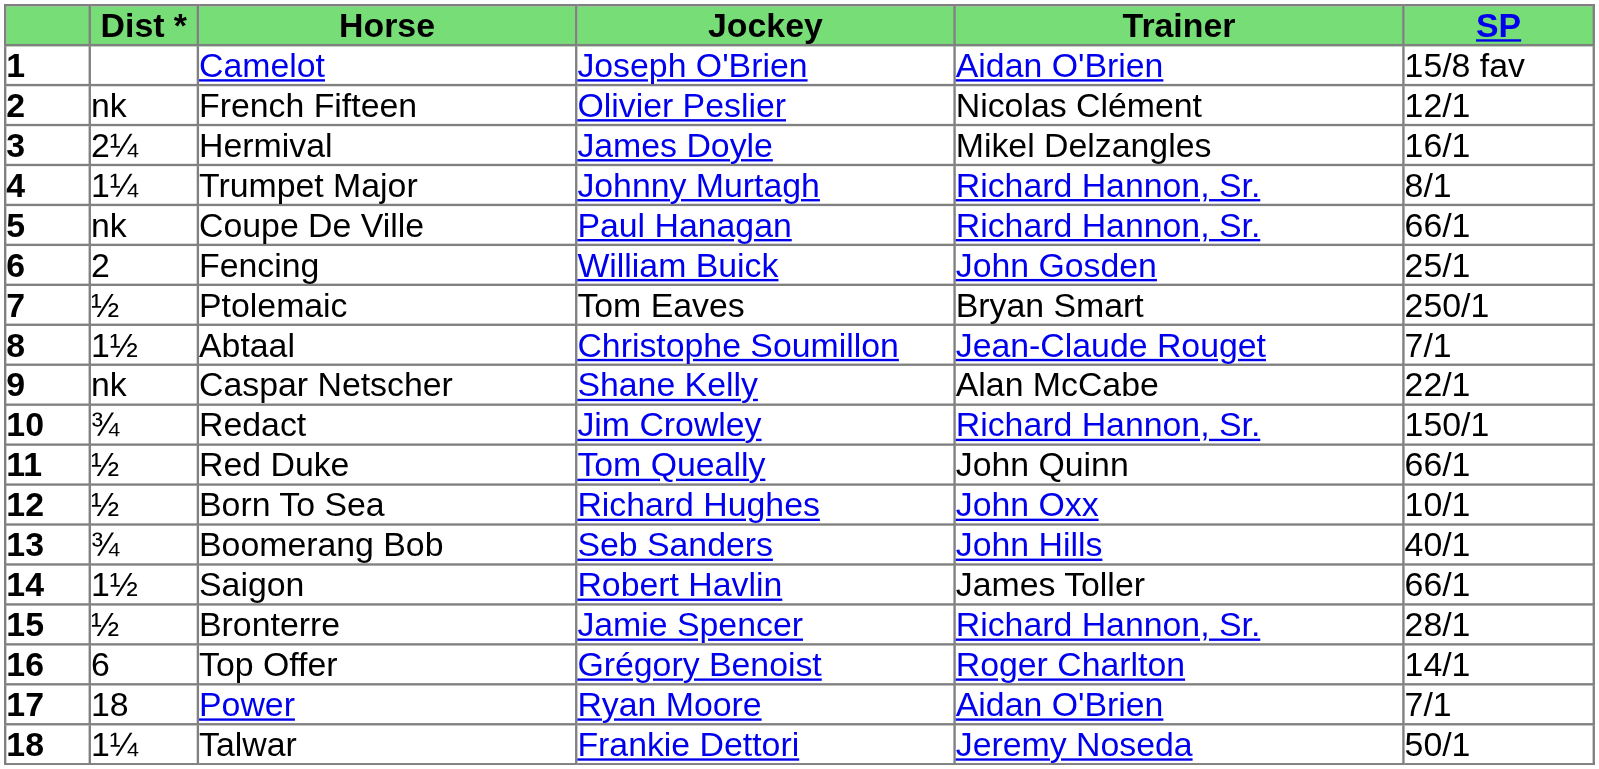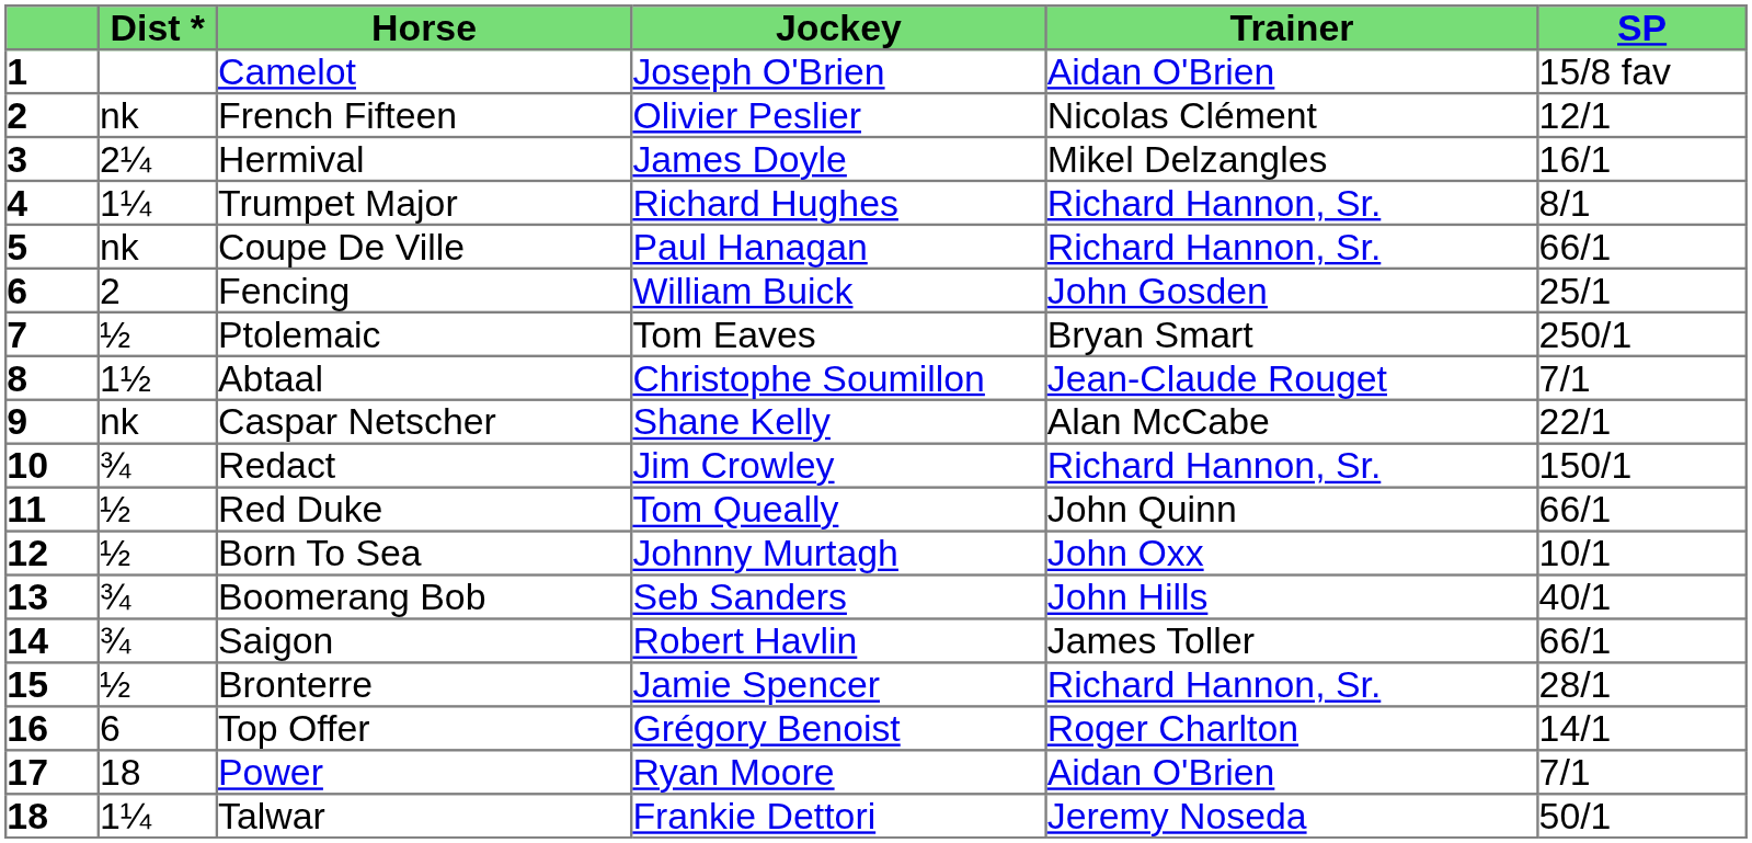 <table border="1" cellpadding="0" style="border-collapse: collapse; font-size:90%">
 <tr style="background:#7d7; text-align:center;">
 <td style="width:35px;"></td>
 <td style="width:45px;"><strong>Dist *</strong></td>
 <td style="width:160px;"><strong>Horse</strong></td>
 <td style="width:160px;"><strong>Jockey</strong></td>
 <td style="width:190px;"><strong>Trainer</strong></td>
 <td style="width:80px;"><strong><a href='#'>SP</a></strong></td>
 </tr>
 <tr>
 <td><strong>1</strong></td>
 <td></td>
 <td><a href='#'>Camelot</a></td>
 <td><a href='#'>Joseph O'Brien</a></td>
 <td><a href='#'>Aidan O'Brien</a></td>
 <td>15/8 fav</td>
 </tr>
 <tr>
 <td><strong>2</strong></td>
 <td>nk</td>
 <td>French Fifteen</td>
 <td><a href='#'>Olivier Peslier</a></td>
 <td>Nicolas Clément</td>
 <td>12/1</td>
 </tr>
 <tr>
 <td><strong>3</strong></td>
 <td>2¼</td>
 <td>Hermival</td>
 <td><a href='#'>James Doyle</a></td>
 <td>Mikel Delzangles</td>
 <td>16/1</td>
 </tr>
 <tr>
 <td><strong>4</strong></td>
 <td>1¼</td>
 <td>Trumpet Major</td>
-<td><a href='#'>Johnny Murtagh</a></td>
+<td><a href='#'>Richard Hughes</a></td>
 <td><a href='#'>Richard Hannon, Sr.</a></td>
 <td>8/1</td>
 </tr>
 <tr>
 <td><strong>5</strong></td>
 <td>nk</td>
 <td>Coupe De Ville</td>
 <td><a href='#'>Paul Hanagan</a></td>
 <td><a href='#'>Richard Hannon, Sr.</a></td>
 <td>66/1</td>
 </tr>
 <tr>
 <td><strong>6</strong></td>
 <td>2</td>
 <td>Fencing</td>
 <td><a href='#'>William Buick</a></td>
 <td><a href='#'>John Gosden</a></td>
 <td>25/1</td>
 </tr>
 <tr>
 <td><strong>7</strong></td>
 <td>½</td>
 <td>Ptolemaic</td>
 <td>Tom Eaves</td>
 <td>Bryan Smart</td>
 <td>250/1</td>
 </tr>
 <tr>
 <td><strong>8</strong></td>
 <td>1½</td>
 <td>Abtaal</td>
 <td><a href='#'>Christophe Soumillon</a></td>
 <td><a href='#'>Jean-Claude Rouget</a></td>
 <td>7/1</td>
 </tr>
 <tr>
 <td><strong>9</strong></td>
 <td>nk</td>
 <td>Caspar Netscher</td>
 <td><a href='#'>Shane Kelly</a></td>
 <td>Alan McCabe</td>
 <td>22/1</td>
 </tr>
 <tr>
 <td><strong>10</strong></td>
 <td>¾</td>
 <td>Redact</td>
 <td><a href='#'>Jim Crowley</a></td>
 <td><a href='#'>Richard Hannon, Sr.</a></td>
 <td>150/1</td>
 </tr>
 <tr>
 <td><strong>11</strong></td>
 <td>½</td>
 <td>Red Duke</td>
 <td><a href='#'>Tom Queally</a></td>
 <td>John Quinn</td>
 <td>66/1</td>
 </tr>
 <tr>
 <td><strong>12</strong></td>
 <td>½</td>
 <td>Born To Sea</td>
-<td><a href='#'>Richard Hughes</a></td>
+<td><a href='#'>Johnny Murtagh</a></td>
 <td><a href='#'>John Oxx</a></td>
 <td>10/1</td>
 </tr>
 <tr>
 <td><strong>13</strong></td>
 <td>¾</td>
 <td>Boomerang Bob</td>
 <td><a href='#'>Seb Sanders</a></td>
 <td><a href='#'>John Hills</a></td>
 <td>40/1</td>
 </tr>
 <tr>
 <td><strong>14</strong></td>
-<td>1½</td>
+<td>¾</td>
 <td>Saigon</td>
 <td><a href='#'>Robert Havlin</a></td>
 <td>James Toller</td>
 <td>66/1</td>
 </tr>
 <tr>
 <td><strong>15</strong></td>
 <td>½</td>
 <td>Bronterre</td>
 <td><a href='#'>Jamie Spencer</a></td>
 <td><a href='#'>Richard Hannon, Sr.</a></td>
 <td>28/1</td>
 </tr>
 <tr>
 <td><strong>16</strong></td>
 <td>6</td>
 <td>Top Offer</td>
 <td><a href='#'>Grégory Benoist</a></td>
 <td><a href='#'>Roger Charlton</a></td>
 <td>14/1</td>
 </tr>
 <tr>
 <td><strong>17</strong></td>
 <td>18</td>
 <td><a href='#'>Power</a></td>
 <td><a href='#'>Ryan Moore</a></td>
 <td><a href='#'>Aidan O'Brien</a></td>
 <td>7/1</td>
 </tr>
 <tr>
 <td><strong>18</strong></td>
 <td>1¼</td>
 <td>Talwar</td>
 <td><a href='#'>Frankie Dettori</a></td>
 <td><a href='#'>Jeremy Noseda</a></td>
 <td>50/1</td>
 </tr>
 </table>
